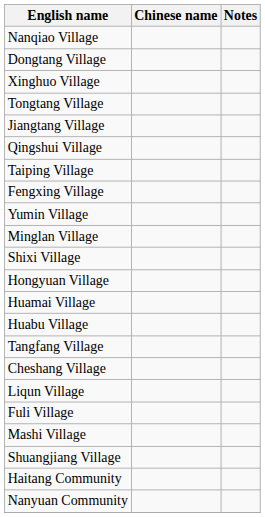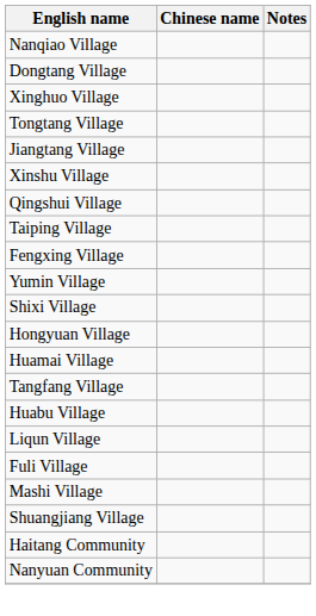 <table class="wikitable">
 <tr>
 <th>English name</th>
 <th>Chinese name</th>
 <th>Notes</th>
 </tr>
 <tr>
 <td>Nanqiao Village</td>
 <td></td>
 <td></td>
 </tr>
 <tr>
 <td>Dongtang Village</td>
 <td></td>
 <td></td>
 </tr>
 <tr>
 <td>Xinghuo Village</td>
 <td></td>
 <td></td>
 </tr>
 <tr>
 <td>Tongtang Village</td>
 <td></td>
 <td></td>
 </tr>
 <tr>
 <td>Jiangtang Village</td>
 <td></td>
 <td></td>
 </tr>
 <tr>
+<td>Xinshu Village</td>
+<td></td>
+<td></td>
+</tr>
+<tr>
 <td>Qingshui Village</td>
 <td></td>
 <td></td>
 </tr>
 <tr>
 <td>Taiping Village</td>
 <td></td>
 <td></td>
 </tr>
 <tr>
 <td>Fengxing Village</td>
 <td></td>
 <td></td>
 </tr>
 <tr>
 <td>Yumin Village</td>
 <td></td>
 <td></td>
 </tr>
 <tr>
-<td>Minglan Village</td>
-<td></td>
-<td></td>
-</tr>
-<tr>
 <td>Shixi Village</td>
 <td></td>
 <td></td>
 </tr>
 <tr>
 <td>Hongyuan Village</td>
 <td></td>
 <td></td>
 </tr>
 <tr>
 <td>Huamai Village</td>
 <td></td>
 <td></td>
 </tr>
 <tr>
-<td>Huabu Village</td>
-<td></td>
-<td></td>
-</tr>
-<tr>
 <td>Tangfang Village</td>
 <td></td>
 <td></td>
 </tr>
 <tr>
-<td>Cheshang Village</td>
+<td>Huabu Village</td>
 <td></td>
 <td></td>
 </tr>
 <tr>
 <td>Liqun Village</td>
 <td></td>
 <td></td>
 </tr>
 <tr>
 <td>Fuli Village</td>
 <td></td>
 <td></td>
 </tr>
 <tr>
 <td>Mashi Village</td>
 <td></td>
 <td></td>
 </tr>
 <tr>
 <td>Shuangjiang Village</td>
 <td></td>
 <td></td>
 </tr>
 <tr>
 <td>Haitang Community</td>
 <td></td>
 <td></td>
 </tr>
 <tr>
 <td>Nanyuan Community</td>
 <td></td>
 <td></td>
 </tr>
 <tr>
 </tr>
 </table>
